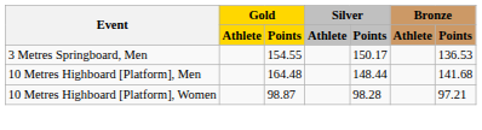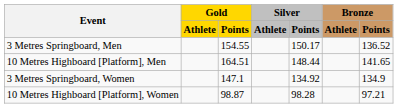 <table class="wikitable">
 <tr>
 <th scope="col" rowspan=2>Event</th>
 <th scope="colgroup" colspan=2 style="background-color: gold;">Gold</th>
 <th scope="colgroup" colspan=2 style="background-color: silver;">Silver</th>
 <th scope="colgroup" colspan=2 style="background-color: #cc9966;">Bronze</th>
 </tr>
 <tr>
 <th scope="col" style="background-color:gold;">Athlete</th>
 <th scope="col" style="background-color:gold;">Points</th>
 <th scope="col" style="background-color:silver;">Athlete</th>
 <th scope="col" style="background-color:silver;">Points</th>
 <th scope="col" style="background-color:#cc9966;">Athlete</th>
 <th scope="col" style="background-color:#cc9966;">Points</th>
 </tr>
 <tr>
 <td>3 Metres Springboard, Men</td>
 <td></td>
 <td>154.55</td>
 <td></td>
 <td>150.17</td>
 <td></td>
-<td>136.53</td>
+<td>136.52</td>
 </tr>
 <tr>
 <td>10 Metres Highboard [Platform], Men</td>
 <td></td>
-<td>164.48</td>
+<td>164.51</td>
 <td></td>
 <td>148.44</td>
 <td></td>
-<td>141.68</td>
+<td>141.65</td>
+</tr>
+<tr>
+<td>3 Metres Springboard, Women</td>
+<td></td>
+<td>147.1</td>
+<td></td>
+<td>134.92</td>
+<td></td>
+<td>134.9</td>
 </tr>
 <tr>
 <td>10 Metres Highboard [Platform], Women</td>
 <td></td>
 <td>98.87</td>
 <td></td>
 <td>98.28</td>
 <td></td>
 <td>97.21</td>
 </tr>
 </table>
